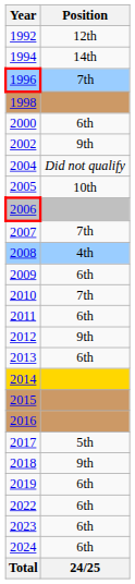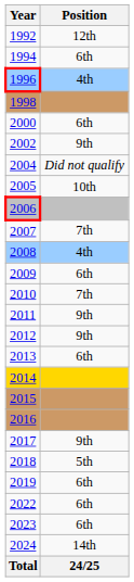 <table class="wikitable" style="text-align: center;">
 <tr>
 <th>Year</th>
 <th width="100">Position</th>
 </tr>
 <tr>
 <td> <a href='#'>1992</a></td>
 <td>12th</td>
 </tr>
 <tr>
 <td> <a href='#'>1994</a></td>
-<td>14th</td>
+<td>6th</td>
 </tr>
 <tr bgcolor=#9acdff>
 <td style="border: 3px solid red"> <a href='#'>1996</a></td>
-<td>7th</td>
+<td>4th</td>
 </tr>
 <tr bgcolor=#cc9966>
 <td> <a href='#'>1998</a></td>
 <td></td>
 </tr>
 <tr>
 <td> <a href='#'>2000</a></td>
 <td>6th</td>
 </tr>
 <tr>
 <td> <a href='#'>2002</a></td>
 <td>9th</td>
 </tr>
 <tr>
 <td> <a href='#'>2004</a></td>
 <td rowspan=1><em>Did not qualify</em></td>
 </tr>
 <tr>
 <td> <a href='#'>2005</a></td>
 <td>10th</td>
 </tr>
 <tr bgcolor=silver>
 <td style="border: 3px solid red"> <a href='#'>2006</a></td>
 <td></td>
 </tr>
 <tr>
 <td> <a href='#'>2007</a></td>
 <td>7th</td>
 </tr>
 <tr bgcolor=#9acdff>
 <td> <a href='#'>2008</a></td>
 <td>4th</td>
 </tr>
 <tr>
 <td> <a href='#'>2009</a></td>
 <td>6th</td>
 </tr>
 <tr>
 <td> <a href='#'>2010</a></td>
 <td>7th</td>
 </tr>
 <tr>
 <td> <a href='#'>2011</a></td>
-<td>6th</td>
+<td>9th</td>
 </tr>
 <tr>
 <td> <a href='#'>2012</a></td>
 <td>9th</td>
 </tr>
 <tr>
 <td> <a href='#'>2013</a></td>
 <td>6th</td>
 </tr>
 <tr bgcolor=gold>
 <td> <a href='#'>2014</a></td>
 <td></td>
 </tr>
 <tr bgcolor=#cc9966>
 <td> <a href='#'>2015</a></td>
 <td></td>
 </tr>
 <tr bgcolor=#cc9966>
 <td> <a href='#'>2016</a></td>
 <td></td>
 </tr>
 <tr>
 <td> <a href='#'>2017</a></td>
-<td>5th</td>
+<td>9th</td>
 </tr>
 <tr>
 <td> <a href='#'>2018</a></td>
-<td>9th</td>
+<td>5th</td>
 </tr>
 <tr>
 <td> <a href='#'>2019</a></td>
 <td>6th</td>
 </tr>
 <tr>
 <td> <a href='#'>2022</a></td>
 <td>6th</td>
 </tr>
 <tr>
 <td> <a href='#'>2023</a></td>
 <td>6th</td>
 </tr>
 <tr>
 <td> <a href='#'>2024</a></td>
-<td>6th</td>
+<td>14th</td>
 </tr>
 <tr>
 <th>Total</th>
 <th>24/25</th>
 </tr>
 </table>
